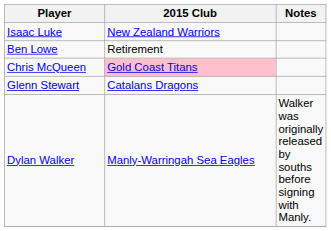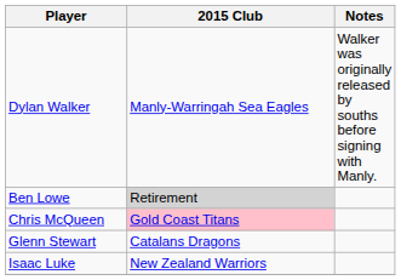 <table class="wikitable" style="font-size:90%">
 <tr style="background:#efefef;">
 <th style="width:120px;">Player</th>
 <th style="width:210px;">2015 Club</th>
 <th style="width:40px;">Notes</th>
 </tr>
 <tr>
-<td><a href='#'>Isaac Luke</a></td>
-<td> <a href='#'>New Zealand Warriors</a></td>
-<td></td>
+<td><a href='#'>Dylan Walker</a></td>
+<td> <a href='#'>Manly-Warringah Sea Eagles</a></td>
+<td> Walker was originally released by souths before signing with Manly.</td>
 </tr>
 <tr>
 <td><a href='#'>Ben Lowe</a></td>
-<td>Retirement</td>
+<td style="background: lightgrey;">Retirement</td>
 <td></td>
 </tr>
 <tr>
 <td><a href='#'>Chris McQueen</a></td>
 <td style="background: pink;"> <a href='#'>Gold Coast Titans</a></td>
 <td></td>
 </tr>
 <tr>
 <td><a href='#'>Glenn Stewart</a></td>
 <td> <a href='#'>Catalans Dragons</a></td>
 <td></td>
 </tr>
 <tr>
-<td><a href='#'>Dylan Walker</a></td>
-<td> <a href='#'>Manly-Warringah Sea Eagles</a></td>
-<td> Walker was originally released by souths before signing with Manly.</td>
+<td><a href='#'>Isaac Luke</a></td>
+<td> <a href='#'>New Zealand Warriors</a></td>
+<td></td>
 </tr>
 <tr>
 </tr>
 </table>
